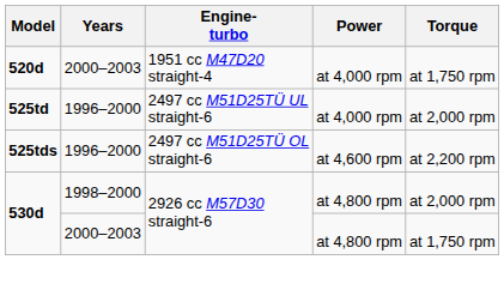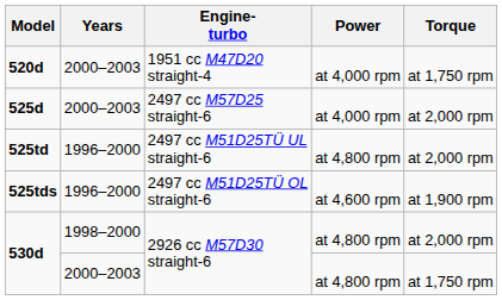 <table class="wikitable sortable">
 <tr style="vertical-align:middle;">
 <th>Model</th>
 <th>Years</th>
 <th>Engine- <br> <a href='#'>turbo</a></th>
 <th>Power</th>
 <th>Torque</th>
 </tr>
 <tr>
 <td><strong>520d</strong></td>
 <td>2000–2003</td>
 <td>1951 cc <em><a href='#'>M47D20</a></em> <br> straight-4</td>
 <td> <br> at 4,000 rpm</td>
 <td> <br> at 1,750 rpm</td>
 </tr>
 <tr>
+<td><strong>525d</strong></td>
+<td>2000–2003</td>
+<td>2497 cc <em><a href='#'>M57D25</a></em> <br> straight-6</td>
+<td> <br> at 4,000 rpm</td>
+<td> <br> at 2,000 rpm</td>
+</tr>
+<tr>
 <td><strong>525td</strong></td>
 <td>1996–2000</td>
 <td>2497 cc <em><a href='#'>M51D25TÜ UL</a></em> <br> straight-6</td>
-<td> <br> at 4,000 rpm</td>
+<td> <br> at 4,800 rpm</td>
 <td> <br> at 2,000 rpm</td>
 </tr>
 <tr>
 <td><strong>525tds</strong></td>
 <td>1996–2000</td>
 <td>2497 cc <em><a href='#'>M51D25TÜ OL</a></em> <br> straight-6</td>
 <td> <br> at 4,600 rpm</td>
-<td> <br> at 2,200 rpm</td>
+<td> <br> at 1,900 rpm</td>
 </tr>
 <tr>
 <td rowspan="2"><strong>530d</strong></td>
 <td>1998–2000</td>
 <td rowspan="2">2926 cc <em><a href='#'>M57D30</a></em> <br> straight-6</td>
 <td> <br> at 4,800 rpm</td>
 <td> <br> at 2,000 rpm</td>
 </tr>
 <tr>
 <td>2000–2003</td>
 <td> <br> at 4,800 rpm</td>
 <td> <br> at 1,750 rpm</td>
 </tr>
 </table>
